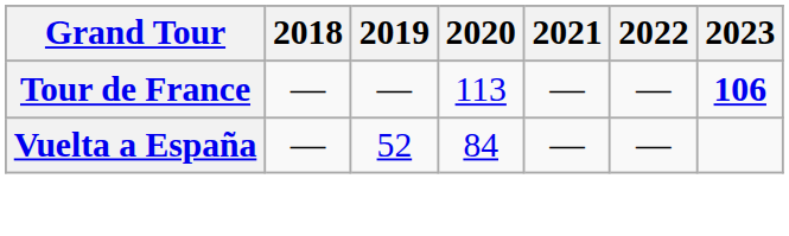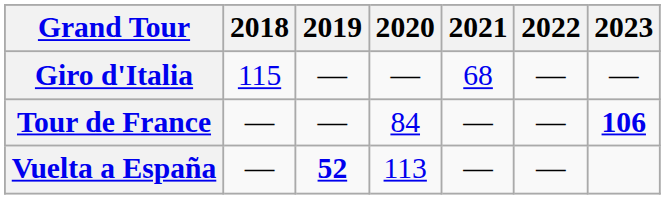 <table class="wikitable plainrowheaders">
 <tr>
 <th scope="col"><a href='#'>Grand Tour</a></th>
 <th scope="col">2018</th>
 <th scope="col">2019</th>
 <th scope="col">2020</th>
 <th scope="col">2021</th>
 <th scope="col">2022</th>
 <th scope="col">2023</th>
 </tr>
 <tr style="text-align:center;">
+<th scope="row"> <a href='#'>Giro d'Italia</a></th>
+<td><a href='#'>115</a></td>
+<td>—</td>
+<td>—</td>
+<td><a href='#'>68</a></td>
+<td>—</td>
+<td>—</td>
+</tr>
+<tr style="text-align:center;">
 <th scope="row"> <a href='#'>Tour de France</a></th>
 <td>—</td>
 <td>—</td>
-<td><a href='#'>113</a></td>
+<td><a href='#'>84</a></td>
 <td>—</td>
 <td>—</td>
 <td><strong><a href='#'>106</a></strong></td>
 </tr>
 <tr style="text-align:center;">
 <th scope="row"> <a href='#'>Vuelta a España</a></th>
 <td>—</td>
-<td><a href='#'>52</a></td>
-<td><a href='#'>84</a></td>
+<td><strong><a href='#'>52</a></strong></td>
+<td><a href='#'>113</a></td>
 <td>—</td>
 <td>—</td>
 <td></td>
 </tr>
 </table>
